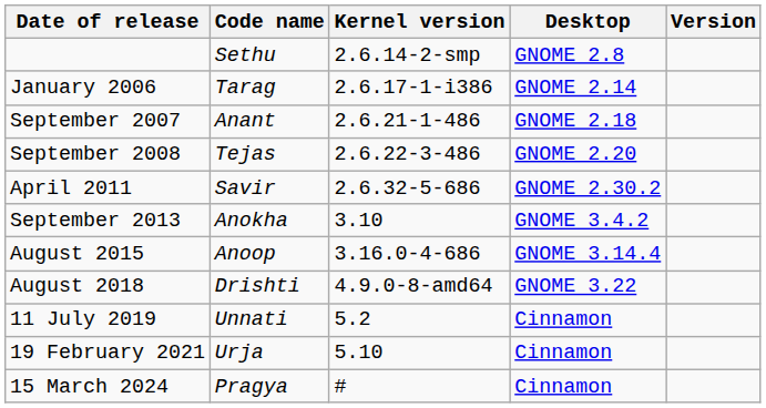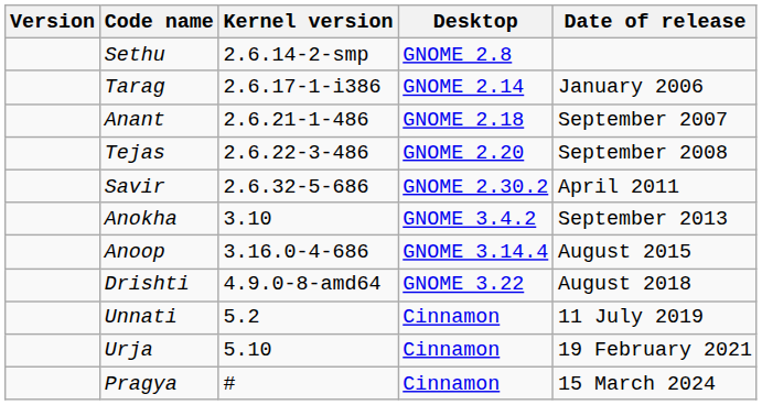 <table class="wikitable">
 <tr>
-<th>Date of release</th>
+<th>Version</th>
 <th>Code name</th>
 <th>Kernel version</th>
 <th>Desktop</th>
-<th>Version</th>
+<th>Date of release</th>
 </tr>
 <tr>
 <td></td>
 <td><em>Sethu</em></td>
 <td>2.6.14-2-smp</td>
 <td><a href='#'>GNOME 2.8</a></td>
 <td></td>
 </tr>
 <tr>
-<td>January 2006</td>
+<td></td>
 <td><em>Tarag</em></td>
 <td>2.6.17-1-i386</td>
 <td><a href='#'>GNOME 2.14</a></td>
-<td></td>
+<td>January 2006</td>
 </tr>
 <tr>
-<td>September 2007</td>
+<td></td>
 <td><em>Anant</em></td>
 <td>2.6.21-1-486</td>
 <td><a href='#'>GNOME 2.18</a></td>
-<td></td>
+<td>September 2007</td>
 </tr>
 <tr>
-<td>September 2008</td>
+<td></td>
 <td><em>Tejas</em></td>
 <td>2.6.22-3-486</td>
 <td><a href='#'>GNOME 2.20</a></td>
-<td></td>
+<td>September 2008</td>
 </tr>
 <tr>
-<td>April 2011</td>
+<td></td>
 <td><em>Savir</em></td>
 <td>2.6.32-5-686</td>
 <td><a href='#'>GNOME 2.30.2</a></td>
-<td></td>
+<td>April 2011</td>
 </tr>
 <tr>
-<td>September 2013</td>
+<td></td>
 <td><em>Anokha</em></td>
 <td>3.10</td>
 <td><a href='#'>GNOME 3.4.2</a></td>
-<td></td>
+<td>September 2013</td>
 </tr>
 <tr>
-<td>August 2015</td>
+<td></td>
 <td><em>Anoop</em></td>
 <td>3.16.0-4-686</td>
 <td><a href='#'>GNOME 3.14.4</a></td>
-<td></td>
+<td>August 2015</td>
 </tr>
 <tr>
-<td>August 2018</td>
+<td></td>
 <td><em>Drishti</em></td>
 <td>4.9.0-8-amd64</td>
 <td><a href='#'>GNOME 3.22</a></td>
-<td></td>
+<td>August 2018</td>
 </tr>
 <tr>
-<td>11 July 2019</td>
+<td></td>
 <td><em>Unnati</em></td>
 <td>5.2</td>
 <td><a href='#'>Cinnamon</a></td>
-<td></td>
+<td>11 July 2019</td>
 </tr>
 <tr>
-<td>19 February 2021</td>
+<td></td>
 <td><em>Urja</em></td>
 <td>5.10</td>
 <td><a href='#'>Cinnamon</a></td>
-<td></td>
+<td>19 February 2021</td>
 </tr>
 <tr>
-<td>15 March 2024</td>
+<td></td>
 <td><em>Pragya</em></td>
 <td>#</td>
 <td><a href='#'>Cinnamon</a></td>
-<td></td>
+<td>15 March 2024</td>
 </tr>
 </table>
